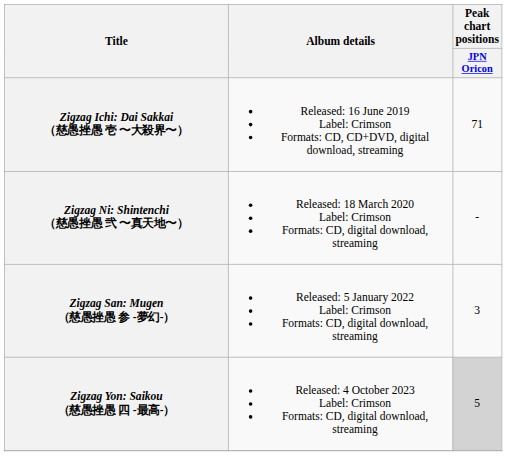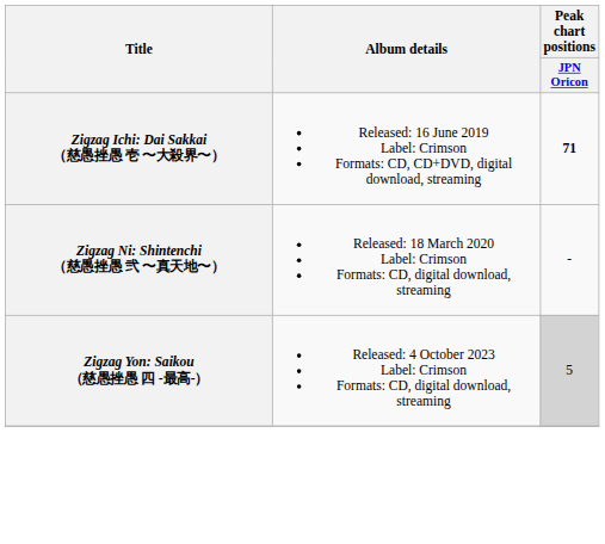 <table class="wikitable plainrowheaders" style="text-align:center;">
 <tr>
 <th scope="col" rowspan="2" style="width:19em;">Title</th>
 <th scope="col" rowspan="2" style="width:19em;">Album details</th>
 <th scope="col" colspan="1">Peak<br>chart<br>positions</th>
 </tr>
 <tr>
 <th scope="col" style="width:2.9em;font-size:90%;"><a href='#'>JPN<br>Oricon</a><br></th>
 </tr>
 <tr>
 <th scope="row"><em>Zigzag Ichi: Dai Sakkai</em><br>（慈愚挫愚 壱 〜大殺界〜）</th>
 <td><br><ul><li>Released: 16 June 2019</li><li>Label: Crimson</li><li>Formats: CD, CD+DVD, digital download, streaming</li></ul></td>
-<td>71</td>
+<td><strong>71</strong></td>
 </tr>
 <tr>
 <th scope="row"><em>Zigzag Ni: Shintenchi</em><br>（慈愚挫愚 弐 〜真天地〜）</th>
 <td><br><ul><li>Released: 18 March 2020</li><li>Label: Crimson</li><li>Formats: CD, digital download, streaming</li></ul></td>
 <td>-</td>
-</tr>
-<tr>
-<th scope="row"><em>Zigzag San: Mugen</em><br>（慈愚挫愚 参 -夢幻-）</th>
-<td><br><ul><li>Released: 5 January 2022</li><li>Label: Crimson</li><li>Formats: CD, digital download, streaming</li></ul></td>
-<td>3</td>
 </tr>
 <tr>
 <th scope="row"><em>Zigzag Yon: Saikou</em><br>（慈愚挫愚 四 -最高-）</th>
 <td><br><ul><li>Released: 4 October 2023</li><li>Label: Crimson</li><li>Formats: CD, digital download, streaming</li></ul></td>
 <td style="background: lightgrey;">5</td>
 </tr>
 <tr>
 </tr>
 </table>
